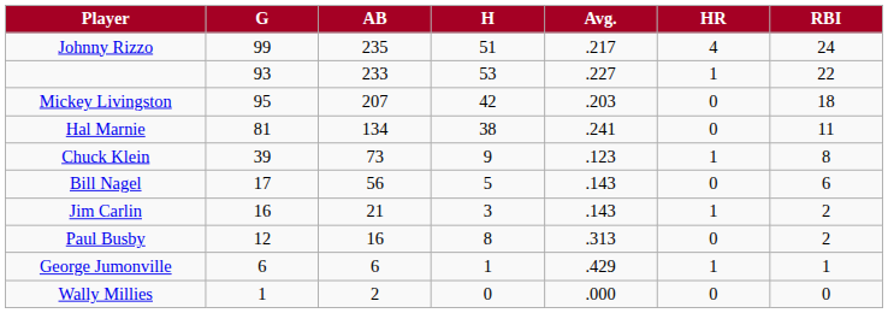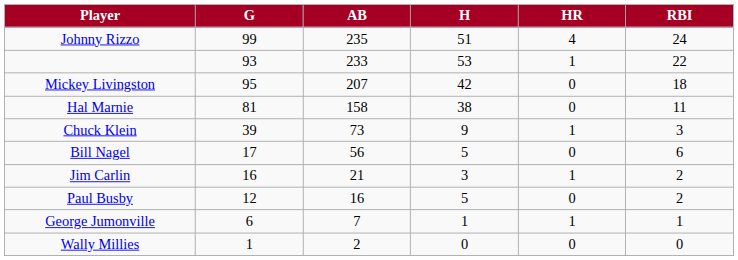 <table class="wikitable sortable">
 <tr>
 <th style="background:#A50024;color:white;" width="16%">Player</th>
 <th style="background:#A50024;color:white;" width="9%">G</th>
 <th style="background:#A50024;color:white;" width="9%">AB</th>
 <th style="background:#A50024;color:white;" width="9%">H</th>
-<th style="background:#A50024;color:white;" width="9%">Avg.</th>
 <th style="background:#A50024;color:white;" width="9%">HR</th>
 <th style="background:#A50024;color:white;" width="9%">RBI</th>
 </tr>
 <tr align="center">
 <td><a href='#'>Johnny Rizzo</a></td>
 <td>99</td>
 <td>235</td>
 <td>51</td>
-<td>.217</td>
 <td>4</td>
 <td>24</td>
 </tr>
 <tr align="center">
 <td></td>
 <td>93</td>
 <td>233</td>
 <td>53</td>
-<td>.227</td>
 <td>1</td>
 <td>22</td>
 </tr>
 <tr align="center">
 <td><a href='#'>Mickey Livingston</a></td>
 <td>95</td>
 <td>207</td>
 <td>42</td>
-<td>.203</td>
 <td>0</td>
 <td>18</td>
 </tr>
 <tr align="center">
 <td><a href='#'>Hal Marnie</a></td>
 <td>81</td>
-<td>134</td>
+<td>158</td>
 <td>38</td>
-<td>.241</td>
 <td>0</td>
 <td>11</td>
 </tr>
 <tr align="center">
 <td><a href='#'>Chuck Klein</a></td>
 <td>39</td>
 <td>73</td>
 <td>9</td>
-<td>.123</td>
 <td>1</td>
-<td>8</td>
+<td>3</td>
 </tr>
 <tr align="center">
 <td><a href='#'>Bill Nagel</a></td>
 <td>17</td>
 <td>56</td>
 <td>5</td>
-<td>.143</td>
 <td>0</td>
 <td>6</td>
 </tr>
 <tr align="center">
 <td><a href='#'>Jim Carlin</a></td>
 <td>16</td>
 <td>21</td>
 <td>3</td>
-<td>.143</td>
 <td>1</td>
 <td>2</td>
 </tr>
 <tr align="center">
 <td><a href='#'>Paul Busby</a></td>
 <td>12</td>
 <td>16</td>
-<td>8</td>
-<td>.313</td>
+<td>5</td>
 <td>0</td>
 <td>2</td>
 </tr>
 <tr align="center">
 <td><a href='#'>George Jumonville</a></td>
 <td>6</td>
-<td>6</td>
+<td>7</td>
 <td>1</td>
-<td>.429</td>
 <td>1</td>
 <td>1</td>
 </tr>
 <tr align="center">
 <td><a href='#'>Wally Millies</a></td>
 <td>1</td>
 <td>2</td>
 <td>0</td>
-<td>.000</td>
 <td>0</td>
 <td>0</td>
 </tr>
 </table>
